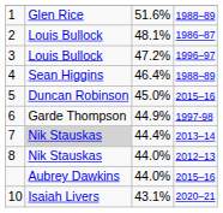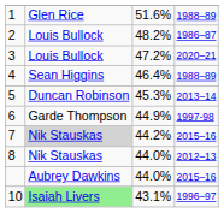 <table class="wikitable">
 <tr>
 </tr>
 <tr>
 <td>1</td>
 <td><a href='#'>Glen Rice</a></td>
 <td><abbr>51.6%</abbr></td>
 <td style="font-size:80%;"><a href='#'>1988–89</a></td>
 </tr>
 <tr>
 <td>2</td>
 <td><a href='#'>Louis Bullock</a></td>
-<td><abbr>48.1%</abbr></td>
+<td><abbr>48.2%</abbr></td>
 <td style="font-size:80%;"><a href='#'>1986–87</a></td>
 </tr>
 <tr>
 <td>3</td>
 <td><a href='#'>Louis Bullock</a></td>
 <td><abbr>47.2%</abbr></td>
-<td style="font-size:80%;"><a href='#'>1996–97</a></td>
+<td style="font-size:80%;"><a href='#'>2020–21</a></td>
 </tr>
 <tr>
 <td>4</td>
 <td><a href='#'>Sean Higgins</a></td>
 <td><abbr>46.4%</abbr></td>
 <td style="font-size:80%;"><a href='#'>1988–89</a></td>
 </tr>
 <tr>
 <td>5</td>
 <td><a href='#'>Duncan Robinson</a></td>
-<td><abbr>45.0%</abbr></td>
-<td style="font-size:80%;"><a href='#'>2015–16</a></td>
+<td><abbr>45.3%</abbr></td>
+<td style="font-size:80%;"><a href='#'>2013–14</a></td>
 </tr>
 <tr>
 <td>6</td>
 <td>Garde Thompson</td>
 <td><abbr>44.9%</abbr></td>
 <td style="font-size:80%;"><a href='#'>1997-98</a></td>
 </tr>
 <tr>
 <td>7</td>
 <td style="background: lightgrey;"><a href='#'>Nik Stauskas</a></td>
-<td><abbr>44.4%</abbr></td>
-<td style="font-size:80%;"><a href='#'>2013–14</a></td>
+<td><abbr>44.2%</abbr></td>
+<td style="font-size:80%;"><a href='#'>2015–16</a></td>
 </tr>
 <tr>
 <td>8</td>
 <td><a href='#'>Nik Stauskas</a></td>
 <td><abbr>44.0%</abbr></td>
 <td style="font-size:80%;"><a href='#'>2012–13</a></td>
 </tr>
 <tr>
 <td></td>
 <td><a href='#'>Aubrey Dawkins</a></td>
 <td><abbr>44.0%</abbr></td>
 <td style="font-size:80%;"><a href='#'>2015–16</a></td>
 </tr>
 <tr>
 <td>10</td>
-<td><a href='#'>Isaiah Livers</a></td>
+<td style="background: lightgreen;"><a href='#'>Isaiah Livers</a></td>
 <td><abbr>43.1%</abbr></td>
-<td style="font-size:80%;"><a href='#'>2020–21</a></td>
+<td style="font-size:80%;"><a href='#'>1996–97</a></td>
 </tr>
 </table>
